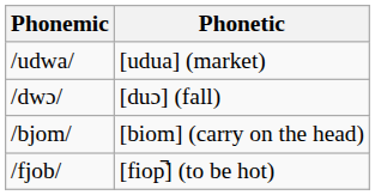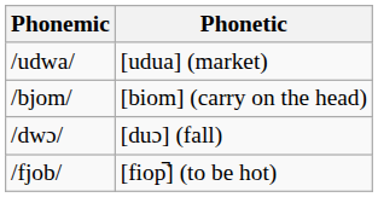 <table class="wikitable">
 <tr>
 <th>Phonemic</th>
 <th>Phonetic</th>
 </tr>
 <tr>
 <td>/udwa/</td>
 <td>[udua] (market)</td>
 </tr>
 <tr>
+<td>/bjom/</td>
+<td>[biom] (carry on the head)</td>
+</tr>
+<tr>
 <td>/dwɔ/</td>
 <td>[duɔ] (fall)</td>
-</tr>
-<tr>
-<td>/bjom/</td>
-<td>[biom] (carry on the head)</td>
 </tr>
 <tr>
 <td>/fjob/</td>
 <td>[fiop̚] (to be hot)</td>
 </tr>
 </table>
